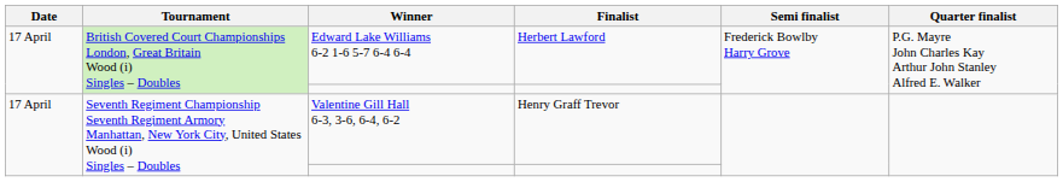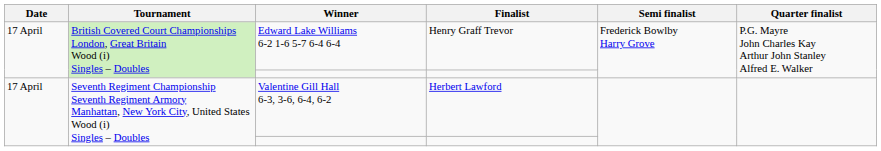 <table class="wikitable" style="font-size:85%;">
 <tr>
 <th width="75">Date</th>
 <th width="230">Tournament</th>
 <th width="210">Winner</th>
 <th width="210">Finalist</th>
 <th width="170">Semi finalist</th>
 <th width="170">Quarter finalist</th>
 </tr>
 <tr valign=top>
 <td rowspan=2>17 April</td>
 <td style="background:#d0f0c0" rowspan=2><a href='#'>British Covered Court Championships</a><br> <a href='#'>London</a>, <a href='#'>Great Britain</a><br>Wood (i)<br><a href='#'>Singles</a> – <a href='#'>Doubles</a></td>
 <td> <a href='#'>Edward Lake Williams</a><br>6-2 1-6 5-7 6-4 6-4</td>
-<td> <a href='#'>Herbert Lawford</a></td>
+<td> Henry Graff Trevor</td>
 <td rowspan=2>  Frederick Bowlby<br> <a href='#'>Harry Grove</a></td>
 <td rowspan=2> P.G. Mayre<br> John Charles Kay<br> Arthur John Stanley<br> Alfred E. Walker</td>
 </tr>
 <tr valign=top>
 <td></td>
 <td></td>
 </tr>
 <tr valign=top>
 <td rowspan=2>17 April</td>
 <td rowspan=2><a href='#'>Seventh Regiment Championship</a> <br><a href='#'>Seventh Regiment Armory</a><br> <a href='#'>Manhattan</a>, <a href='#'>New York City</a>, United States<br>Wood (i)<br><a href='#'>Singles</a> – <a href='#'>Doubles</a></td>
 <td> <a href='#'>Valentine Gill Hall</a> <br>6-3, 3-6, 6-4, 6-2</td>
-<td> Henry Graff Trevor</td>
+<td> <a href='#'>Herbert Lawford</a></td>
 <td rowspan=2></td>
 <td rowspan=2></td>
 </tr>
 <tr valign=top>
 <td></td>
 <td></td>
 </tr>
 </table>
